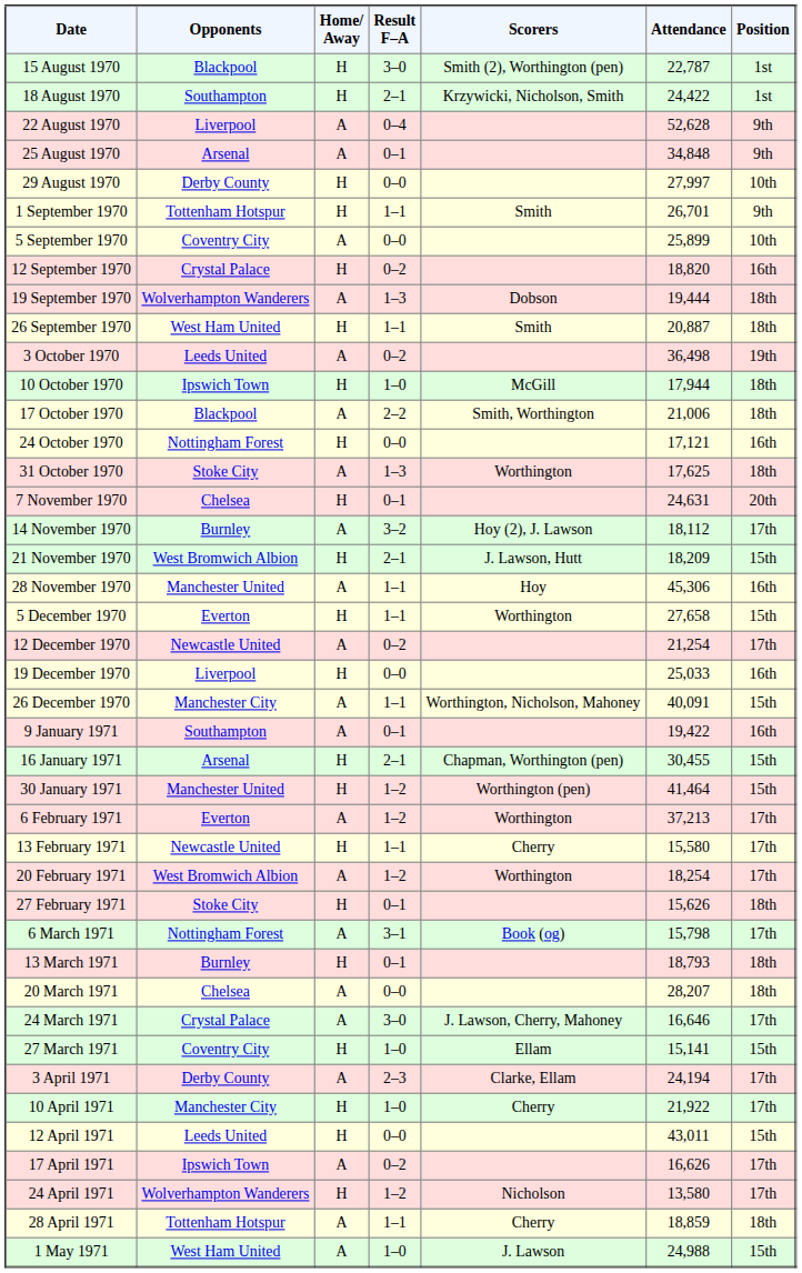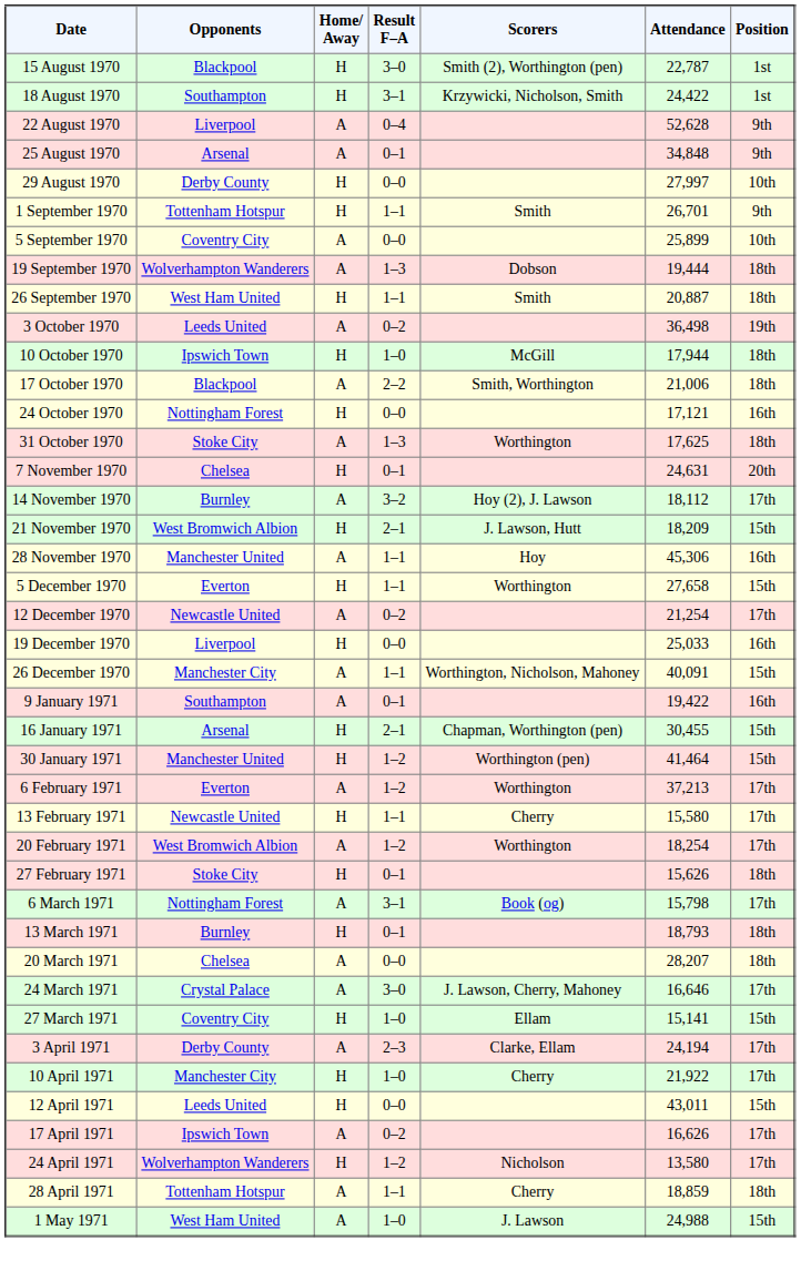 <table border="2" cellpadding="4" style="border-collapse:collapse; text-align:center; font-size:smaller;">
 <tr style="background:#f0f6ff;">
 <th><strong>Date</strong></th>
 <th><strong>Opponents</strong></th>
 <th><strong>Home/<br>Away</strong></th>
 <th><strong>Result<br>F–A</strong></th>
 <th><strong>Scorers</strong></th>
 <th><strong>Attendance</strong></th>
 <th><strong>Position</strong></th>
 </tr>
 <tr bgcolor="#ddffdd">
 <td>15 August 1970</td>
 <td><a href='#'>Blackpool</a></td>
 <td>H</td>
 <td>3–0</td>
 <td>Smith (2), Worthington (pen)</td>
 <td>22,787</td>
 <td>1st</td>
 </tr>
 <tr bgcolor="#ddffdd">
 <td>18 August 1970</td>
 <td><a href='#'>Southampton</a></td>
 <td>H</td>
-<td>2–1</td>
+<td>3–1</td>
 <td>Krzywicki, Nicholson, Smith</td>
 <td>24,422</td>
 <td>1st</td>
 </tr>
 <tr bgcolor="#ffdddd">
 <td>22 August 1970</td>
 <td><a href='#'>Liverpool</a></td>
 <td>A</td>
 <td>0–4</td>
 <td></td>
 <td>52,628</td>
 <td>9th</td>
 </tr>
 <tr bgcolor="#ffdddd">
 <td>25 August 1970</td>
 <td><a href='#'>Arsenal</a></td>
 <td>A</td>
 <td>0–1</td>
 <td></td>
 <td>34,848</td>
 <td>9th</td>
 </tr>
 <tr bgcolor="#ffffdd">
 <td>29 August 1970</td>
 <td><a href='#'>Derby County</a></td>
 <td>H</td>
 <td>0–0</td>
 <td></td>
 <td>27,997</td>
 <td>10th</td>
 </tr>
 <tr bgcolor="#ffffdd">
 <td>1 September 1970</td>
 <td><a href='#'>Tottenham Hotspur</a></td>
 <td>H</td>
 <td>1–1</td>
 <td>Smith</td>
 <td>26,701</td>
 <td>9th</td>
 </tr>
 <tr bgcolor="#ffffdd">
 <td>5 September 1970</td>
 <td><a href='#'>Coventry City</a></td>
 <td>A</td>
 <td>0–0</td>
 <td></td>
 <td>25,899</td>
 <td>10th</td>
-</tr>
-<tr bgcolor="#ffdddd">
-<td>12 September 1970</td>
-<td><a href='#'>Crystal Palace</a></td>
-<td>H</td>
-<td>0–2</td>
-<td></td>
-<td>18,820</td>
-<td>16th</td>
 </tr>
 <tr bgcolor="#ffdddd">
 <td>19 September 1970</td>
 <td><a href='#'>Wolverhampton Wanderers</a></td>
 <td>A</td>
 <td>1–3</td>
 <td>Dobson</td>
 <td>19,444</td>
 <td>18th</td>
 </tr>
 <tr bgcolor="#ffffdd">
 <td>26 September 1970</td>
 <td><a href='#'>West Ham United</a></td>
 <td>H</td>
 <td>1–1</td>
 <td>Smith</td>
 <td>20,887</td>
 <td>18th</td>
 </tr>
 <tr bgcolor="#ffdddd">
 <td>3 October 1970</td>
 <td><a href='#'>Leeds United</a></td>
 <td>A</td>
 <td>0–2</td>
 <td></td>
 <td>36,498</td>
 <td>19th</td>
 </tr>
 <tr bgcolor="#ddffdd">
 <td>10 October 1970</td>
 <td><a href='#'>Ipswich Town</a></td>
 <td>H</td>
 <td>1–0</td>
 <td>McGill</td>
 <td>17,944</td>
 <td>18th</td>
 </tr>
 <tr bgcolor="#ffffdd">
 <td>17 October 1970</td>
 <td><a href='#'>Blackpool</a></td>
 <td>A</td>
 <td>2–2</td>
 <td>Smith, Worthington</td>
 <td>21,006</td>
 <td>18th</td>
 </tr>
 <tr bgcolor="#ffffdd">
 <td>24 October 1970</td>
 <td><a href='#'>Nottingham Forest</a></td>
 <td>H</td>
 <td>0–0</td>
 <td></td>
 <td>17,121</td>
 <td>16th</td>
 </tr>
 <tr bgcolor="#ffdddd">
 <td>31 October 1970</td>
 <td><a href='#'>Stoke City</a></td>
 <td>A</td>
 <td>1–3</td>
 <td>Worthington</td>
 <td>17,625</td>
 <td>18th</td>
 </tr>
 <tr bgcolor="#ffdddd">
 <td>7 November 1970</td>
 <td><a href='#'>Chelsea</a></td>
 <td>H</td>
 <td>0–1</td>
 <td></td>
 <td>24,631</td>
 <td>20th</td>
 </tr>
 <tr bgcolor="#ddffdd">
 <td>14 November 1970</td>
 <td><a href='#'>Burnley</a></td>
 <td>A</td>
 <td>3–2</td>
 <td>Hoy (2), J. Lawson</td>
 <td>18,112</td>
 <td>17th</td>
 </tr>
 <tr bgcolor="#ddffdd">
 <td>21 November 1970</td>
 <td><a href='#'>West Bromwich Albion</a></td>
 <td>H</td>
 <td>2–1</td>
 <td>J. Lawson, Hutt</td>
 <td>18,209</td>
 <td>15th</td>
 </tr>
 <tr bgcolor="#ffffdd">
 <td>28 November 1970</td>
 <td><a href='#'>Manchester United</a></td>
 <td>A</td>
 <td>1–1</td>
 <td>Hoy</td>
 <td>45,306</td>
 <td>16th</td>
 </tr>
 <tr bgcolor="#ffffdd">
 <td>5 December 1970</td>
 <td><a href='#'>Everton</a></td>
 <td>H</td>
 <td>1–1</td>
 <td>Worthington</td>
 <td>27,658</td>
 <td>15th</td>
 </tr>
 <tr bgcolor="#ffdddd">
 <td>12 December 1970</td>
 <td><a href='#'>Newcastle United</a></td>
 <td>A</td>
 <td>0–2</td>
 <td></td>
 <td>21,254</td>
 <td>17th</td>
 </tr>
 <tr bgcolor="#ffffdd">
 <td>19 December 1970</td>
 <td><a href='#'>Liverpool</a></td>
 <td>H</td>
 <td>0–0</td>
 <td></td>
 <td>25,033</td>
 <td>16th</td>
 </tr>
 <tr bgcolor="#ffffdd">
 <td>26 December 1970</td>
 <td><a href='#'>Manchester City</a></td>
 <td>A</td>
 <td>1–1</td>
 <td>Worthington, Nicholson, Mahoney</td>
 <td>40,091</td>
 <td>15th</td>
 </tr>
 <tr bgcolor="#ffdddd">
 <td>9 January 1971</td>
 <td><a href='#'>Southampton</a></td>
 <td>A</td>
 <td>0–1</td>
 <td></td>
 <td>19,422</td>
 <td>16th</td>
 </tr>
 <tr bgcolor="#ddffdd">
 <td>16 January 1971</td>
 <td><a href='#'>Arsenal</a></td>
 <td>H</td>
 <td>2–1</td>
 <td>Chapman, Worthington (pen)</td>
 <td>30,455</td>
 <td>15th</td>
 </tr>
 <tr bgcolor="#ffdddd">
 <td>30 January 1971</td>
 <td><a href='#'>Manchester United</a></td>
 <td>H</td>
 <td>1–2</td>
 <td>Worthington (pen)</td>
 <td>41,464</td>
 <td>15th</td>
 </tr>
 <tr bgcolor="#ffdddd">
 <td>6 February 1971</td>
 <td><a href='#'>Everton</a></td>
 <td>A</td>
 <td>1–2</td>
 <td>Worthington</td>
 <td>37,213</td>
 <td>17th</td>
 </tr>
 <tr bgcolor="#ffffdd">
 <td>13 February 1971</td>
 <td><a href='#'>Newcastle United</a></td>
 <td>H</td>
 <td>1–1</td>
 <td>Cherry</td>
 <td>15,580</td>
 <td>17th</td>
 </tr>
 <tr bgcolor="#ffdddd">
 <td>20 February 1971</td>
 <td><a href='#'>West Bromwich Albion</a></td>
 <td>A</td>
 <td>1–2</td>
 <td>Worthington</td>
 <td>18,254</td>
 <td>17th</td>
 </tr>
 <tr bgcolor="#ffdddd">
 <td>27 February 1971</td>
 <td><a href='#'>Stoke City</a></td>
 <td>H</td>
 <td>0–1</td>
 <td></td>
 <td>15,626</td>
 <td>18th</td>
 </tr>
 <tr bgcolor="#ddffdd">
 <td>6 March 1971</td>
 <td><a href='#'>Nottingham Forest</a></td>
 <td>A</td>
 <td>3–1</td>
 <td><a href='#'>Book</a> (<a href='#'>og</a>)</td>
 <td>15,798</td>
 <td>17th</td>
 </tr>
 <tr bgcolor="#ffdddd">
 <td>13 March 1971</td>
 <td><a href='#'>Burnley</a></td>
 <td>H</td>
 <td>0–1</td>
 <td></td>
 <td>18,793</td>
 <td>18th</td>
 </tr>
 <tr bgcolor="#ffffdd">
 <td>20 March 1971</td>
 <td><a href='#'>Chelsea</a></td>
 <td>A</td>
 <td>0–0</td>
 <td></td>
 <td>28,207</td>
 <td>18th</td>
 </tr>
 <tr bgcolor="#ddffdd">
 <td>24 March 1971</td>
 <td><a href='#'>Crystal Palace</a></td>
 <td>A</td>
 <td>3–0</td>
 <td>J. Lawson, Cherry, Mahoney</td>
 <td>16,646</td>
 <td>17th</td>
 </tr>
 <tr bgcolor="#ddffdd">
 <td>27 March 1971</td>
 <td><a href='#'>Coventry City</a></td>
 <td>H</td>
 <td>1–0</td>
 <td>Ellam</td>
 <td>15,141</td>
 <td>15th</td>
 </tr>
 <tr bgcolor="#ffdddd">
 <td>3 April 1971</td>
 <td><a href='#'>Derby County</a></td>
 <td>A</td>
 <td>2–3</td>
 <td>Clarke, Ellam</td>
 <td>24,194</td>
 <td>17th</td>
 </tr>
 <tr bgcolor="#ddffdd">
 <td>10 April 1971</td>
 <td><a href='#'>Manchester City</a></td>
 <td>H</td>
 <td>1–0</td>
 <td>Cherry</td>
 <td>21,922</td>
 <td>17th</td>
 </tr>
 <tr bgcolor="#ffffdd">
 <td>12 April 1971</td>
 <td><a href='#'>Leeds United</a></td>
 <td>H</td>
 <td>0–0</td>
 <td></td>
 <td>43,011</td>
 <td>15th</td>
 </tr>
 <tr bgcolor="#ffdddd">
 <td>17 April 1971</td>
 <td><a href='#'>Ipswich Town</a></td>
 <td>A</td>
 <td>0–2</td>
 <td></td>
 <td>16,626</td>
 <td>17th</td>
 </tr>
 <tr bgcolor="#ffdddd">
 <td>24 April 1971</td>
 <td><a href='#'>Wolverhampton Wanderers</a></td>
 <td>H</td>
 <td>1–2</td>
 <td>Nicholson</td>
 <td>13,580</td>
 <td>17th</td>
 </tr>
 <tr bgcolor="#ffffdd">
 <td>28 April 1971</td>
 <td><a href='#'>Tottenham Hotspur</a></td>
 <td>A</td>
 <td>1–1</td>
 <td>Cherry</td>
 <td>18,859</td>
 <td>18th</td>
 </tr>
 <tr bgcolor="#ddffdd">
 <td>1 May 1971</td>
 <td><a href='#'>West Ham United</a></td>
 <td>A</td>
 <td>1–0</td>
 <td>J. Lawson</td>
 <td>24,988</td>
 <td>15th</td>
 </tr>
 </table>
